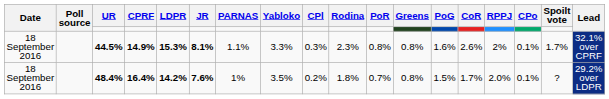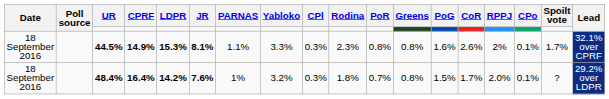 <table class=wikitable style="font-size:95%; line-height:14px; text-align:center">
 <tr>
 <th rowspan=2>Date</th>
 <th rowspan=2>Poll source</th>
 <th style=width:60px><a href='#'>UR</a></th>
 <th style=width:60px><a href='#'>CPRF</a></th>
 <th style=width:60px><a href='#'>LDPR</a></th>
 <th =width:60px><a href='#'>JR</a></th>
 <th style=width:60px><a href='#'>PARNAS</a></th>
 <th style=width:60px><a href='#'>Yabloko</a></th>
 <th style=width:60px><a href='#'>CPl</a></th>
 <th style=width:60px><a href='#'>Rodina</a></th>
 <th style=width:60px><a href='#'>PoR</a></th>
 <th style=width:60px><a href='#'>Greens</a></th>
 <th style=width:60px><a href='#'>PoG</a></th>
 <th style=width:60px><a href='#'>CoR</a></th>
 <th style=width:60px><a href='#'>RPPJ</a></th>
 <th style=width:60px><a href='#'>CPo</a></th>
 <th>Spoilt vote</th>
 <th style="width:150px;" rowspan="2">Lead</th>
 </tr>
 <tr>
 <td bgcolor=></td>
 <td bgcolor=></td>
 <td bgcolor=></td>
 <td bgcolor=></td>
 <td bgcolor=></td>
 <td bgcolor=></td>
 <td bgcolor=></td>
 <td bgcolor=></td>
 <td bgcolor=></td>
 <td style="background:#21421e;"></td>
 <td style="background:#0047ab;"></td>
 <td style="background:#e62020;"></td>
 <td style="background:#1e90ff;"></td>
 <td style="background:#00a86b;"></td>
 <td></td>
 </tr>
 <tr>
 <td>18 September 2016</td>
 <td></td>
 <td><strong>44.5%</strong></td>
 <td><strong>14.9%</strong></td>
 <td><strong>15.3%</strong></td>
 <td><strong>8.1%</strong></td>
 <td>1.1%</td>
 <td>3.3%</td>
 <td>0.3%</td>
 <td>2.3%</td>
 <td>0.8%</td>
 <td>0.8%</td>
 <td>1.6%</td>
 <td>2.6%</td>
 <td>2%</td>
 <td>0.1%</td>
 <td>1.7%</td>
 <td style="background:#0C2C84; color:white;">32.1% over CPRF</td>
 </tr>
 <tr>
 <td>18 September 2016</td>
 <td></td>
 <td><strong>48.4%</strong></td>
 <td><strong>16.4%</strong></td>
 <td><strong>14.2%</strong></td>
 <td><strong>7.6%</strong></td>
 <td>1%</td>
-<td>3.5%</td>
-<td>0.2%</td>
+<td>3.2%</td>
+<td>0.3%</td>
 <td>1.8%</td>
 <td>0.7%</td>
 <td>0.8%</td>
 <td>1.5%</td>
 <td>1.7%</td>
 <td>2.0%</td>
 <td>0.1%</td>
 <td>?</td>
 <td style="background:#0C2C84; color:white;">29.2% over LDPR</td>
 </tr>
 </table>
